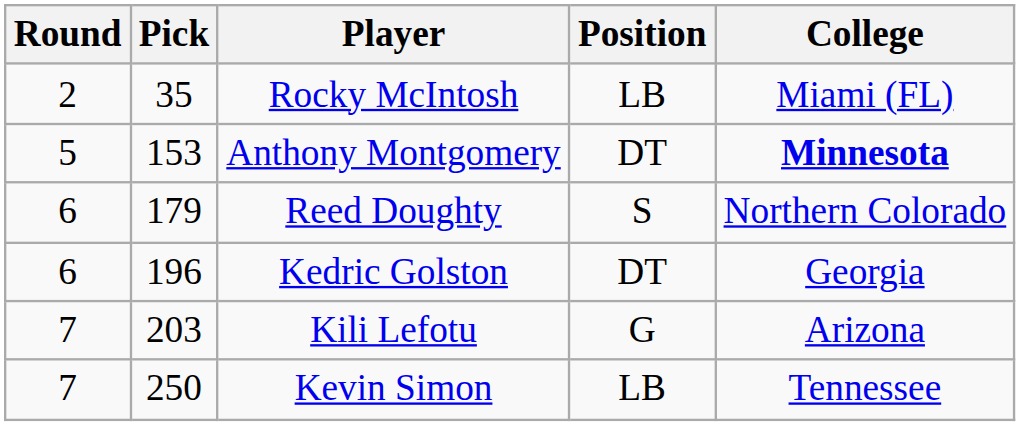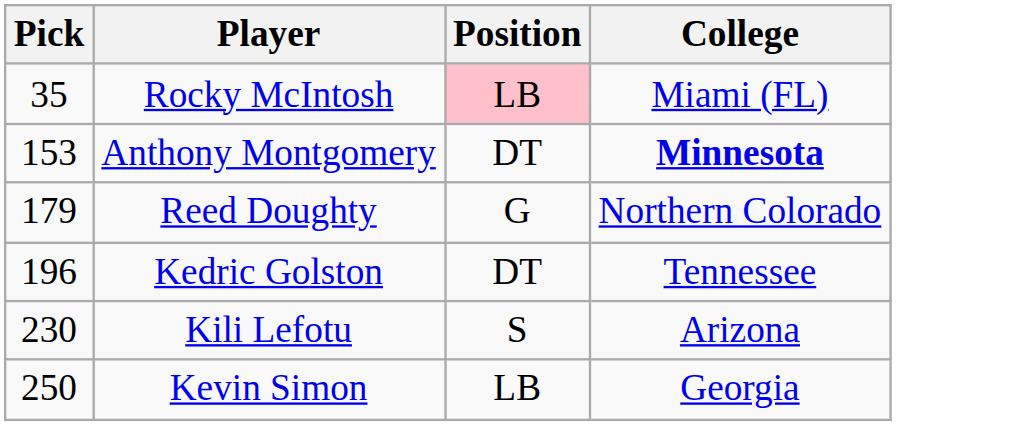 <table class="wikitable sortable sortable"  style="text-align:center;">
 <tr>
-<th>Round</th>
 <th>Pick</th>
 <th>Player</th>
 <th>Position</th>
 <th>College</th>
 </tr>
 <tr>
-<td>2</td>
 <td>35</td>
 <td><a href='#'>Rocky McIntosh</a></td>
-<td>LB</td>
+<td style="background: pink;">LB</td>
 <td><a href='#'>Miami (FL)</a></td>
 </tr>
 <tr>
-<td>5</td>
 <td>153</td>
 <td><a href='#'>Anthony Montgomery</a></td>
 <td>DT</td>
 <td><strong><a href='#'>Minnesota</a></strong></td>
 </tr>
 <tr>
-<td>6</td>
 <td>179</td>
 <td><a href='#'>Reed Doughty</a></td>
-<td>S</td>
+<td>G</td>
 <td><a href='#'>Northern Colorado</a></td>
 </tr>
 <tr>
-<td>6</td>
 <td>196</td>
 <td><a href='#'>Kedric Golston</a></td>
 <td>DT</td>
-<td><a href='#'>Georgia</a></td>
+<td><a href='#'>Tennessee</a></td>
 </tr>
 <tr>
-<td>7</td>
-<td>203</td>
+<td>230</td>
 <td><a href='#'>Kili Lefotu</a></td>
-<td>G</td>
+<td>S</td>
 <td><a href='#'>Arizona</a></td>
 </tr>
 <tr>
-<td>7</td>
 <td>250</td>
 <td><a href='#'>Kevin Simon</a></td>
 <td>LB</td>
-<td><a href='#'>Tennessee</a></td>
+<td><a href='#'>Georgia</a></td>
 </tr>
 </table>
